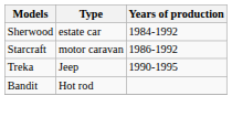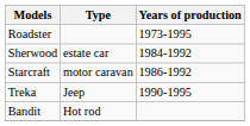 <table class="wikitable">
 <tr>
 <th>Models</th>
 <th>Type</th>
 <th>Years of production</th>
+</tr>
+<tr>
+<td>Roadster</td>
+<td></td>
+<td>1973-1995</td>
 </tr>
 <tr>
 <td>Sherwood</td>
 <td>estate car</td>
 <td>1984-1992</td>
 </tr>
 <tr>
 <td>Starcraft</td>
 <td>motor caravan</td>
 <td>1986-1992</td>
 </tr>
 <tr>
 <td>Treka</td>
 <td>Jeep</td>
 <td>1990-1995</td>
 </tr>
 <tr>
 <td>Bandit</td>
 <td>Hot rod</td>
 <td></td>
 </tr>
 <tr>
 </tr>
 </table>
